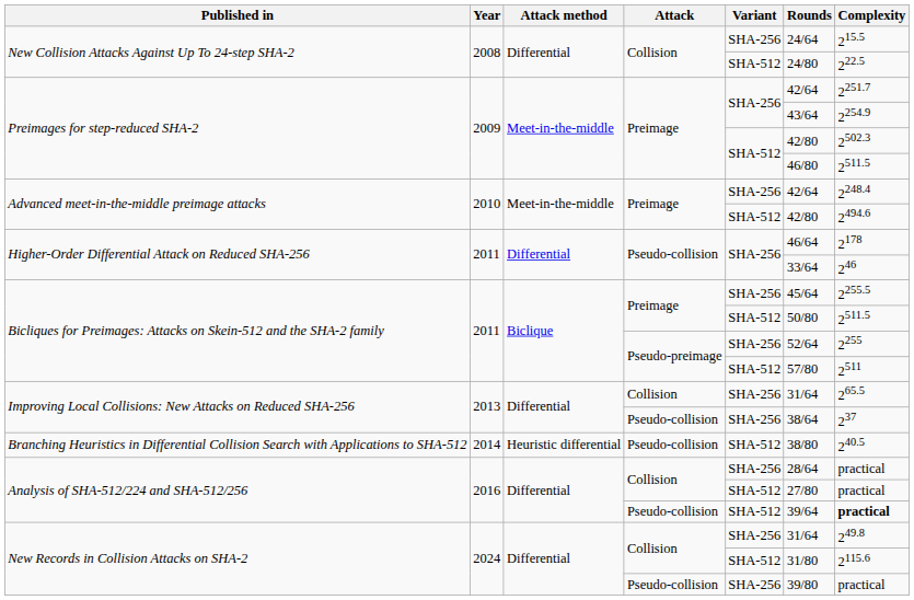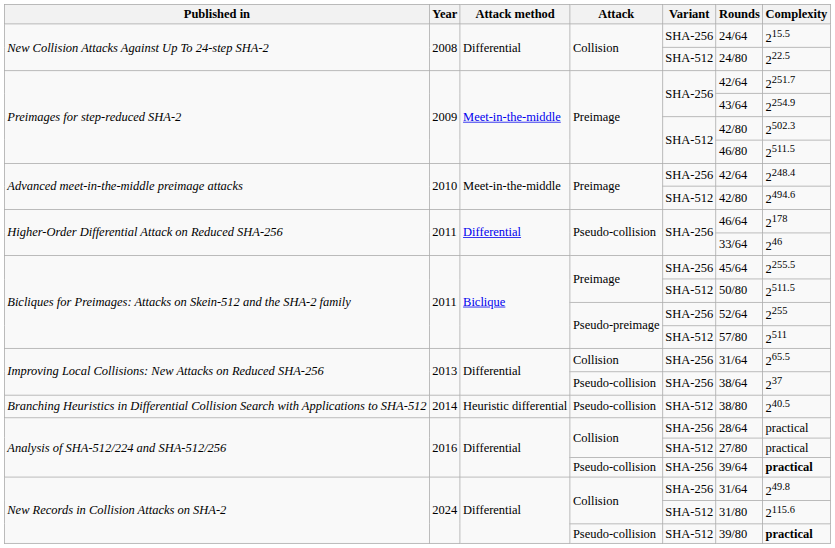 <table class="wikitable">
 <tr>
 <th>Published in</th>
 <th>Year</th>
 <th>Attack method</th>
 <th>Attack</th>
 <th>Variant</th>
 <th>Rounds</th>
 <th>Complexity</th>
 </tr>
 <tr>
 <td rowspan="2"><em>New Collision Attacks Against Up To 24-step SHA-2</em></td>
 <td rowspan="2">2008</td>
 <td rowspan="2">Differential</td>
 <td rowspan="2">Collision</td>
 <td>SHA-256</td>
 <td>24/64</td>
 <td>2<sup>15.5</sup></td>
 </tr>
 <tr>
 <td>SHA-512</td>
 <td>24/80</td>
 <td>2<sup>22.5</sup></td>
 </tr>
 <tr>
 <td rowspan="4"><em>Preimages for step-reduced SHA-2</em></td>
 <td rowspan="4">2009</td>
 <td rowspan="4"><a href='#'>Meet-in-the-middle</a></td>
 <td rowspan="4">Preimage</td>
 <td rowspan="2">SHA-256</td>
 <td>42/64</td>
 <td>2<sup>251.7</sup></td>
 </tr>
 <tr>
 <td>43/64</td>
 <td>2<sup>254.9</sup></td>
 </tr>
 <tr>
 <td rowspan="2">SHA-512</td>
 <td>42/80</td>
 <td>2<sup>502.3</sup></td>
 </tr>
 <tr>
 <td>46/80</td>
 <td>2<sup>511.5</sup></td>
 </tr>
 <tr>
 <td rowspan="2"><em>Advanced meet-in-the-middle preimage attacks</em></td>
 <td rowspan="2">2010</td>
 <td rowspan="2">Meet-in-the-middle</td>
 <td rowspan="2">Preimage</td>
 <td>SHA-256</td>
 <td>42/64</td>
 <td>2<sup>248.4</sup></td>
 </tr>
 <tr>
 <td>SHA-512</td>
 <td>42/80</td>
 <td>2<sup>494.6</sup></td>
 </tr>
 <tr>
 <td rowspan="2"><em>Higher-Order Differential Attack on Reduced SHA-256</em></td>
 <td rowspan="2">2011</td>
 <td rowspan="2"><a href='#'>Differential</a></td>
 <td rowspan="2">Pseudo-collision</td>
 <td rowspan="2">SHA-256</td>
 <td>46/64</td>
 <td>2<sup>178</sup></td>
 </tr>
 <tr>
 <td>33/64</td>
 <td>2<sup>46</sup></td>
 </tr>
 <tr>
 <td rowspan="4"><em>Bicliques for Preimages: Attacks on Skein-512 and the SHA-2 family</em></td>
 <td rowspan="4">2011</td>
 <td rowspan="4"><a href='#'>Biclique</a></td>
 <td rowspan="2">Preimage</td>
 <td>SHA-256</td>
 <td>45/64</td>
 <td>2<sup>255.5</sup></td>
 </tr>
 <tr>
 <td>SHA-512</td>
 <td>50/80</td>
 <td>2<sup>511.5</sup></td>
 </tr>
 <tr>
 <td rowspan="2">Pseudo-preimage</td>
 <td>SHA-256</td>
 <td>52/64</td>
 <td>2<sup>255</sup></td>
 </tr>
 <tr>
 <td>SHA-512</td>
 <td>57/80</td>
 <td>2<sup>511</sup></td>
 </tr>
 <tr>
 <td rowspan="2"><em>Improving Local Collisions: New Attacks on Reduced SHA-256</em></td>
 <td rowspan="2">2013</td>
 <td rowspan="2">Differential</td>
 <td>Collision</td>
 <td>SHA-256</td>
 <td>31/64</td>
 <td>2<sup>65.5</sup></td>
 </tr>
 <tr>
 <td>Pseudo-collision</td>
 <td>SHA-256</td>
 <td>38/64</td>
 <td>2<sup>37</sup></td>
 </tr>
 <tr>
 <td rowspan="1"><em>Branching Heuristics in Differential Collision Search with Applications to SHA-512</em></td>
 <td>2014</td>
 <td>Heuristic differential</td>
 <td>Pseudo-collision</td>
 <td>SHA-512</td>
 <td>38/80</td>
 <td>2<sup>40.5</sup></td>
 </tr>
 <tr>
 <td rowspan="3"><em>Analysis of SHA-512/224 and SHA-512/256</em></td>
 <td rowspan="3">2016</td>
 <td rowspan="3">Differential</td>
 <td rowspan="2">Collision</td>
 <td>SHA-256</td>
 <td>28/64</td>
 <td>practical</td>
 </tr>
 <tr>
 <td>SHA-512</td>
 <td>27/80</td>
 <td>practical</td>
 </tr>
 <tr>
 <td>Pseudo-collision</td>
-<td>SHA-512</td>
+<td>SHA-256</td>
 <td>39/64</td>
 <td><strong>practical</strong></td>
 </tr>
 <tr>
 <td rowspan="3"><em>New Records in Collision Attacks on SHA-2</em></td>
 <td rowspan="3">2024</td>
 <td rowspan="3">Differential</td>
 <td rowspan="2">Collision</td>
 <td>SHA-256</td>
 <td>31/64</td>
 <td>2<sup>49.8</sup></td>
 </tr>
 <tr>
 <td>SHA-512</td>
 <td>31/80</td>
 <td>2<sup>115.6</sup></td>
 </tr>
 <tr>
 <td>Pseudo-collision</td>
-<td>SHA-256</td>
+<td>SHA-512</td>
 <td>39/80</td>
-<td>practical</td>
+<td><strong>practical</strong></td>
 </tr>
 </table>
